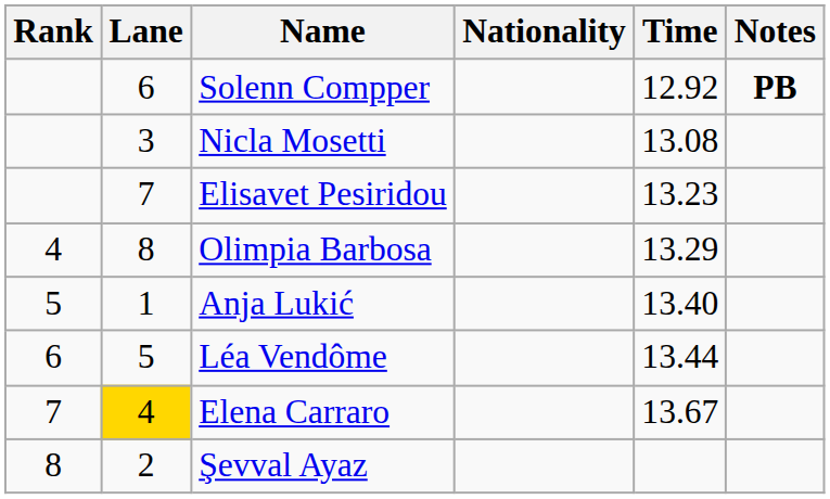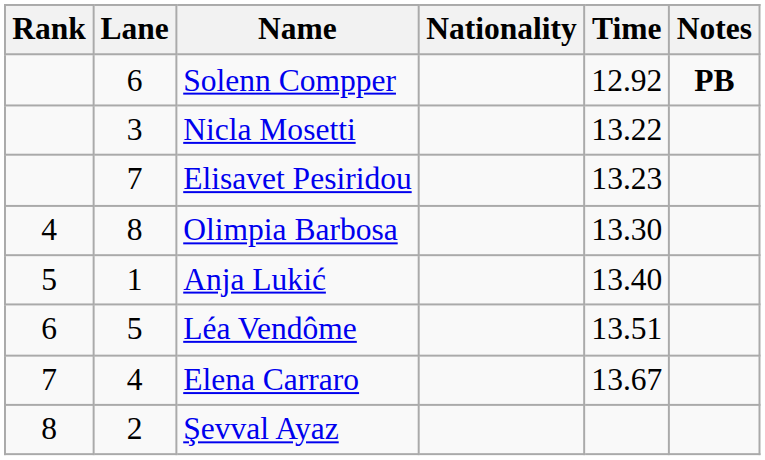 <table class="wikitable sortable" style="text-align:center">
 <tr>
 <th>Rank</th>
 <th>Lane</th>
 <th>Name</th>
 <th>Nationality</th>
 <th>Time</th>
 <th>Notes</th>
 </tr>
 <tr>
 <td></td>
 <td>6</td>
 <td align=left><a href='#'>Solenn Compper</a></td>
 <td align=left></td>
 <td>12.92</td>
 <td><strong>PB</strong></td>
 </tr>
 <tr>
 <td></td>
 <td>3</td>
 <td align=left><a href='#'>Nicla Mosetti</a></td>
 <td align=left></td>
-<td>13.08</td>
+<td>13.22</td>
 <td></td>
 </tr>
 <tr>
 <td></td>
 <td>7</td>
 <td align=left><a href='#'>Elisavet Pesiridou</a></td>
 <td align=left></td>
 <td>13.23</td>
 <td></td>
 </tr>
 <tr>
 <td>4</td>
 <td>8</td>
 <td align=left><a href='#'>Olimpia Barbosa</a></td>
 <td align=left></td>
-<td>13.29</td>
+<td>13.30</td>
 <td></td>
 </tr>
 <tr>
 <td>5</td>
 <td>1</td>
 <td align=left><a href='#'>Anja Lukić</a></td>
 <td align=left></td>
 <td>13.40</td>
 <td></td>
 </tr>
 <tr>
 <td>6</td>
 <td>5</td>
 <td align=left><a href='#'>Léa Vendôme</a></td>
 <td align=left></td>
-<td>13.44</td>
+<td>13.51</td>
 <td></td>
 </tr>
 <tr>
 <td>7</td>
-<td style="background: gold;">4</td>
+<td>4</td>
 <td align=left><a href='#'>Elena Carraro</a></td>
 <td align=left></td>
 <td>13.67</td>
 <td></td>
 </tr>
 <tr>
 <td>8</td>
 <td>2</td>
 <td align=left><a href='#'>Şevval Ayaz</a></td>
 <td align=left></td>
 <td></td>
 <td></td>
 </tr>
 </table>
